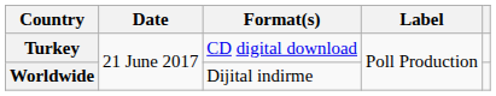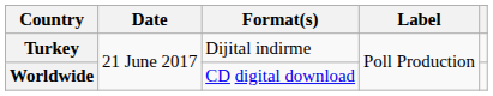 <table class="wikitable plainrowheaders">
 <tr>
 <th scope="col">Country</th>
 <th scope="col">Date</th>
 <th scope="col">Format(s)</th>
 <th scope="col">Label</th>
 <th scope="col"></th>
 </tr>
 <tr>
 <th scope="row">Turkey</th>
 <td rowspan="2">21 June 2017</td>
-<td><a href='#'>CD</a> <a href='#'>digital download</a></td>
+<td>Dijital indirme</td>
 <td rowspan="2">Poll Production</td>
 <td align="center"></td>
 </tr>
 <tr>
 <th scope="row">Worldwide</th>
-<td>Dijital indirme</td>
+<td><a href='#'>CD</a> <a href='#'>digital download</a></td>
 <td align="center"></td>
 </tr>
 </table>
